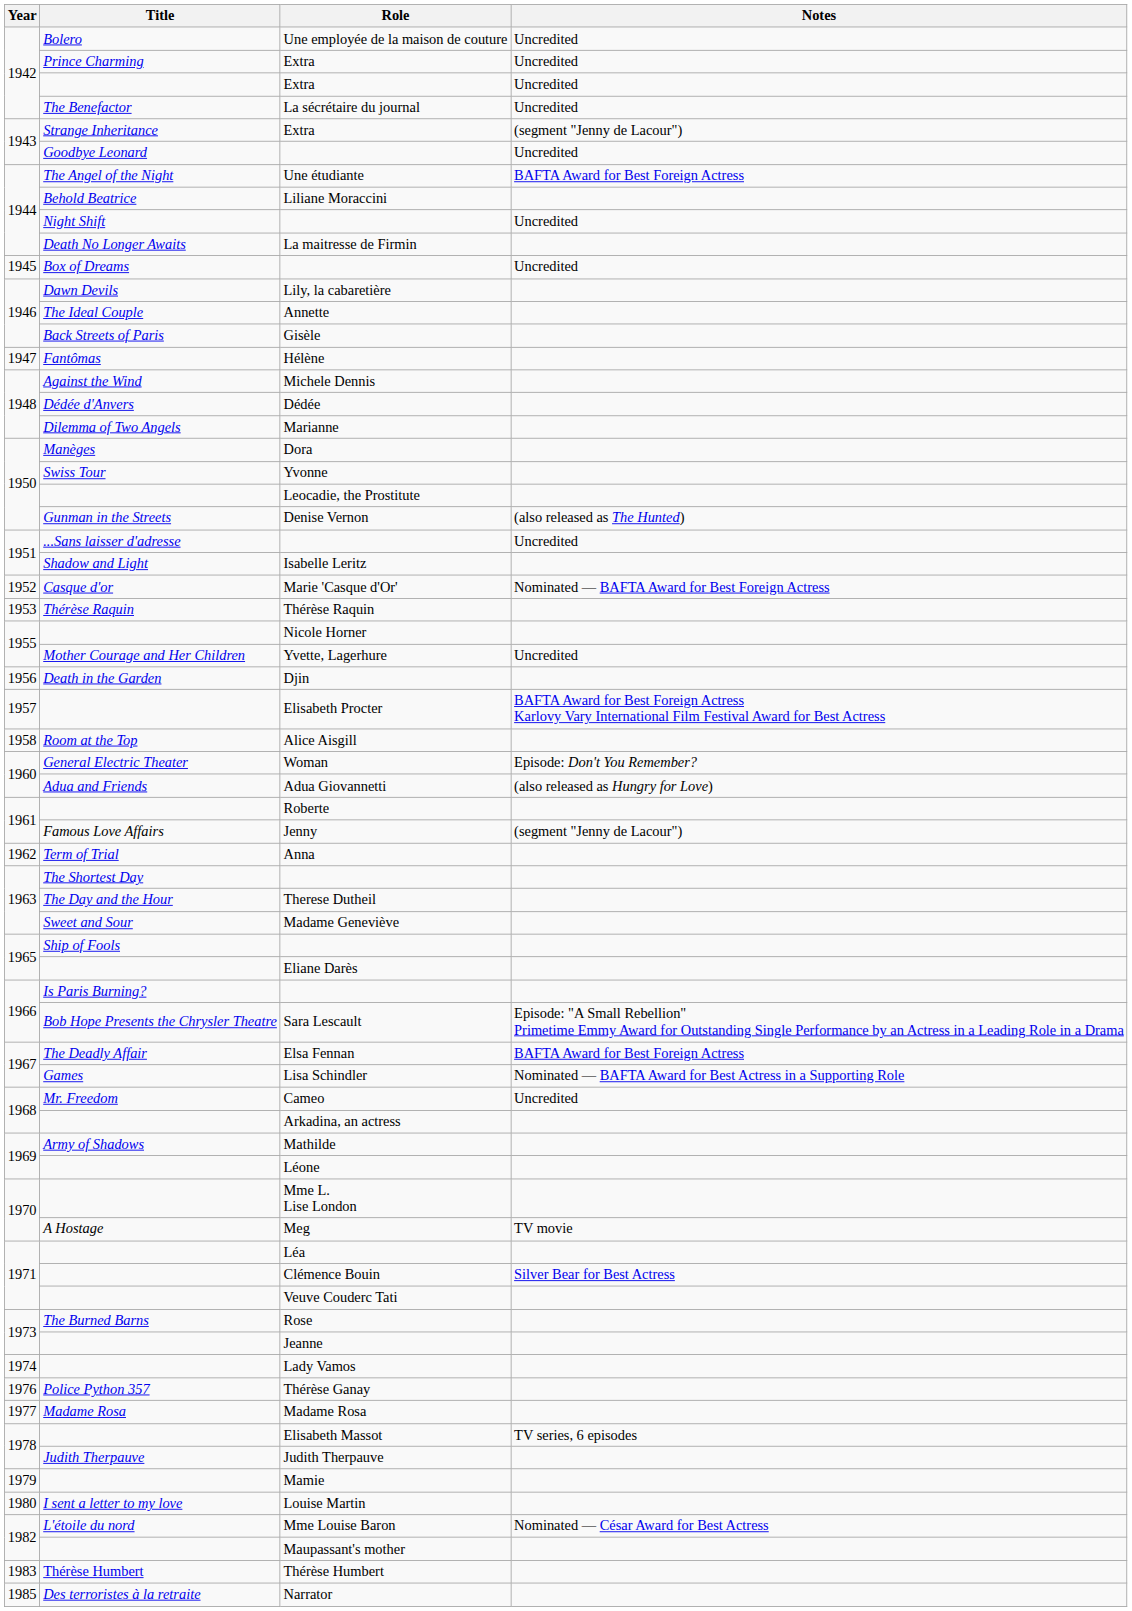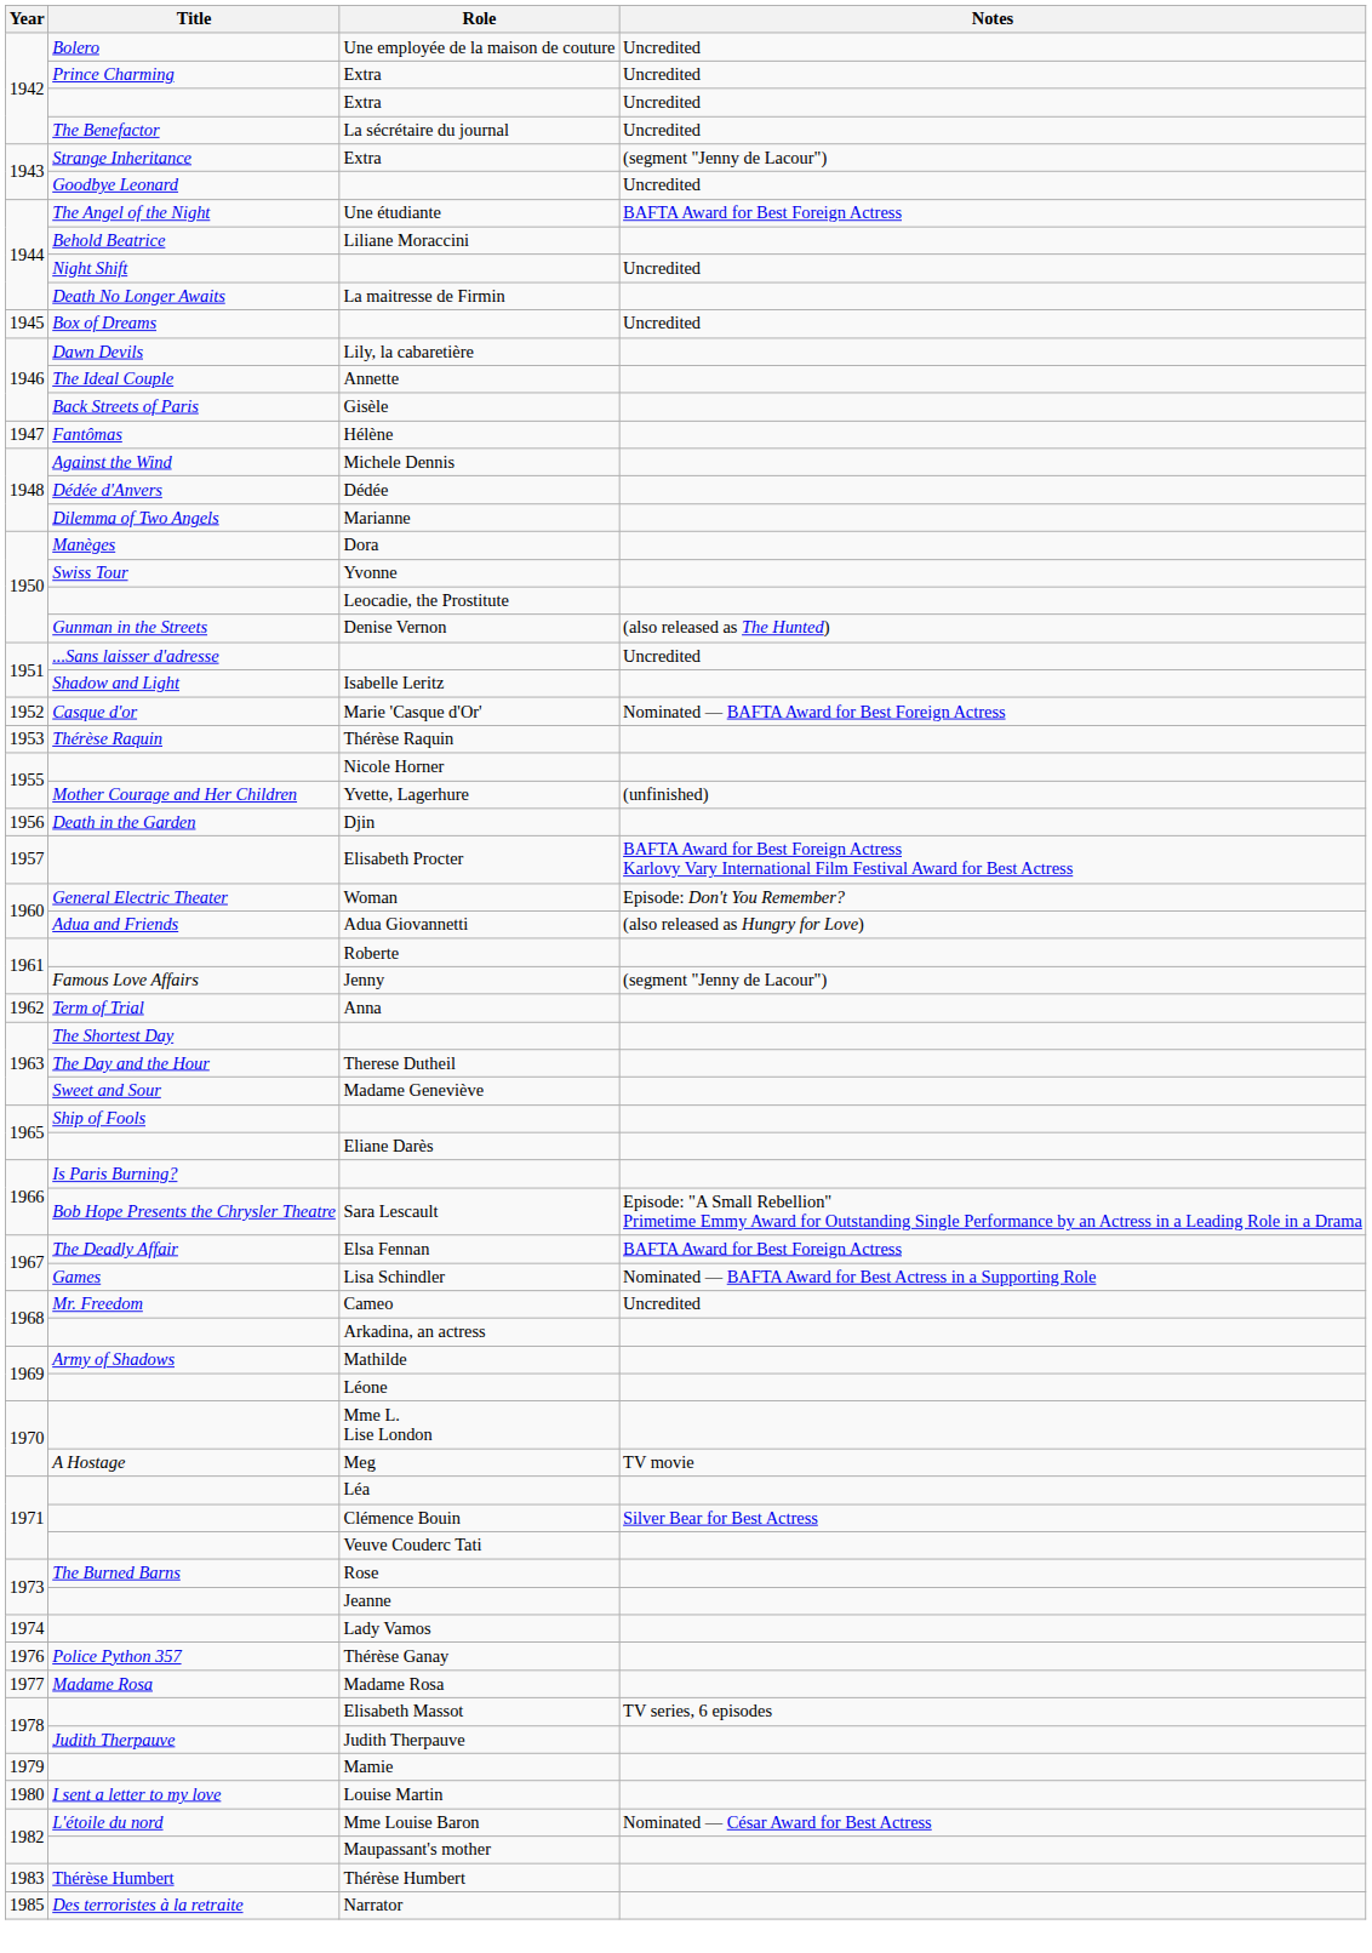 <table class="wikitable sortable">
 <tr>
 <th>Year</th>
 <th>Title</th>
 <th>Role</th>
 <th class="unsortable">Notes</th>
 </tr>
 <tr>
 <td rowspan="4">1942</td>
 <td><em><a href='#'>Bolero</a></em></td>
 <td>Une employée de la maison de couture</td>
 <td>Uncredited</td>
 </tr>
 <tr>
 <td><em><a href='#'>Prince Charming</a></em></td>
 <td>Extra</td>
 <td>Uncredited</td>
 </tr>
 <tr>
 <td><em></em></td>
 <td>Extra</td>
 <td>Uncredited</td>
 </tr>
 <tr>
 <td><em><a href='#'>The Benefactor</a></em></td>
 <td>La sécrétaire du journal</td>
 <td>Uncredited</td>
 </tr>
 <tr>
 <td rowspan="2">1943</td>
 <td><em><a href='#'>Strange Inheritance</a></em></td>
 <td>Extra</td>
 <td>(segment "Jenny de Lacour")</td>
 </tr>
 <tr>
 <td><em><a href='#'>Goodbye Leonard</a></em></td>
 <td></td>
 <td>Uncredited</td>
 </tr>
 <tr>
 <td rowspan="4">1944</td>
 <td><em><a href='#'>The Angel of the Night</a></em></td>
 <td>Une étudiante</td>
 <td><a href='#'>BAFTA Award for Best Foreign Actress</a></td>
 </tr>
 <tr>
 <td><em><a href='#'>Behold Beatrice</a></em></td>
 <td>Liliane Moraccini</td>
 <td></td>
 </tr>
 <tr>
 <td><em><a href='#'>Night Shift</a></em></td>
 <td></td>
 <td>Uncredited</td>
 </tr>
 <tr>
 <td><em><a href='#'>Death No Longer Awaits</a></em></td>
 <td>La maitresse de Firmin</td>
 <td></td>
 </tr>
 <tr>
 <td>1945</td>
 <td><em><a href='#'>Box of Dreams</a></em></td>
 <td></td>
 <td>Uncredited</td>
 </tr>
 <tr>
 <td rowspan="3">1946</td>
 <td><em><a href='#'>Dawn Devils</a></em></td>
 <td>Lily, la cabaretière</td>
 <td></td>
 </tr>
 <tr>
 <td><em><a href='#'>The Ideal Couple</a></em></td>
 <td>Annette</td>
 <td></td>
 </tr>
 <tr>
 <td><em><a href='#'>Back Streets of Paris</a></em></td>
 <td>Gisèle</td>
 <td></td>
 </tr>
 <tr>
 <td>1947</td>
 <td><em><a href='#'>Fantômas</a></em></td>
 <td>Hélène</td>
 <td></td>
 </tr>
 <tr>
 <td rowspan="3">1948</td>
 <td><em><a href='#'>Against the Wind</a></em></td>
 <td>Michele Dennis</td>
 <td></td>
 </tr>
 <tr>
 <td><em><a href='#'>Dédée d'Anvers</a></em></td>
 <td>Dédée</td>
 <td></td>
 </tr>
 <tr>
 <td><em><a href='#'>Dilemma of Two Angels</a></em></td>
 <td>Marianne</td>
 <td></td>
 </tr>
 <tr>
 <td rowspan="4">1950</td>
 <td><em><a href='#'>Manèges</a></em></td>
 <td>Dora</td>
 <td></td>
 </tr>
 <tr>
 <td><em><a href='#'>Swiss Tour</a></em></td>
 <td>Yvonne</td>
 <td></td>
 </tr>
 <tr>
 <td><em></em></td>
 <td>Leocadie, the Prostitute</td>
 <td></td>
 </tr>
 <tr>
 <td><em><a href='#'>Gunman in the Streets</a></em></td>
 <td>Denise Vernon</td>
 <td>(also released as <em><a href='#'>The Hunted</a></em>)</td>
 </tr>
 <tr>
 <td rowspan="2">1951</td>
 <td><em><a href='#'>...Sans laisser d'adresse</a></em></td>
 <td></td>
 <td>Uncredited</td>
 </tr>
 <tr>
 <td><em><a href='#'>Shadow and Light</a></em></td>
 <td>Isabelle Leritz</td>
 <td></td>
 </tr>
 <tr>
 <td>1952</td>
 <td><em><a href='#'>Casque d'or</a></em></td>
 <td>Marie 'Casque d'Or'</td>
 <td>Nominated — <a href='#'>BAFTA Award for Best Foreign Actress</a></td>
 </tr>
 <tr>
 <td>1953</td>
 <td><em><a href='#'>Thérèse Raquin</a></em></td>
 <td>Thérèse Raquin</td>
 <td></td>
 </tr>
 <tr>
 <td rowspan="2">1955</td>
 <td><em></em></td>
 <td>Nicole Horner</td>
 <td></td>
 </tr>
 <tr>
 <td><em><a href='#'>Mother Courage and Her Children</a></em></td>
 <td>Yvette, Lagerhure</td>
-<td>Uncredited</td>
+<td>(unfinished)</td>
 </tr>
 <tr>
 <td>1956</td>
 <td><em><a href='#'>Death in the Garden</a></em></td>
 <td>Djin</td>
 <td></td>
 </tr>
 <tr>
 <td>1957</td>
 <td><em></em></td>
 <td>Elisabeth Procter</td>
 <td><a href='#'>BAFTA Award for Best Foreign Actress</a><br><a href='#'>Karlovy Vary International Film Festival Award for Best Actress</a></td>
-</tr>
-<tr>
-<td>1958</td>
-<td><em><a href='#'>Room at the Top</a></em></td>
-<td>Alice Aisgill</td>
-<td></td>
 </tr>
 <tr>
 <td rowspan="2">1960</td>
 <td><em><a href='#'>General Electric Theater</a></em></td>
 <td>Woman</td>
 <td>Episode: <em>Don't You Remember?</em></td>
 </tr>
 <tr>
 <td><em><a href='#'>Adua and Friends</a></em></td>
 <td>Adua Giovannetti</td>
 <td>(also released as <em>Hungry for Love</em>)</td>
 </tr>
 <tr>
 <td rowspan="2">1961</td>
 <td><em></em></td>
 <td>Roberte</td>
 <td></td>
 </tr>
 <tr>
 <td><em>Famous Love Affairs</em></td>
 <td>Jenny</td>
 <td>(segment "Jenny de Lacour")</td>
 </tr>
 <tr>
 <td>1962</td>
 <td><em><a href='#'>Term of Trial</a></em></td>
 <td>Anna</td>
 <td></td>
 </tr>
 <tr>
 <td rowspan="3">1963</td>
 <td><em><a href='#'>The Shortest Day</a></em></td>
 <td></td>
 <td></td>
 </tr>
 <tr>
 <td><em><a href='#'>The Day and the Hour</a></em></td>
 <td>Therese Dutheil</td>
 <td></td>
 </tr>
 <tr>
 <td><em><a href='#'>Sweet and Sour</a></em></td>
 <td>Madame Geneviève</td>
 <td></td>
 </tr>
 <tr>
 <td rowspan="2">1965</td>
 <td><em><a href='#'>Ship of Fools</a></em></td>
 <td></td>
 <td></td>
 </tr>
 <tr>
 <td><em></em></td>
 <td>Eliane Darès</td>
 <td></td>
 </tr>
 <tr>
 <td rowspan="2">1966</td>
 <td><em><a href='#'>Is Paris Burning?</a></em></td>
 <td></td>
 <td></td>
 </tr>
 <tr>
 <td><em><a href='#'>Bob Hope Presents the Chrysler Theatre</a></em></td>
 <td>Sara Lescault</td>
 <td>Episode: "A Small Rebellion"<br><a href='#'>Primetime Emmy Award for Outstanding Single Performance by an Actress in a Leading Role in a Drama</a></td>
 </tr>
 <tr>
 <td rowspan="2">1967</td>
 <td><em><a href='#'>The Deadly Affair</a></em></td>
 <td>Elsa Fennan</td>
 <td><a href='#'>BAFTA Award for Best Foreign Actress</a></td>
 </tr>
 <tr>
 <td><em><a href='#'>Games</a></em></td>
 <td>Lisa Schindler</td>
 <td>Nominated — <a href='#'>BAFTA Award for Best Actress in a Supporting Role</a></td>
 </tr>
 <tr>
 <td rowspan="2">1968</td>
 <td><em><a href='#'>Mr. Freedom</a></em></td>
 <td>Cameo</td>
 <td>Uncredited</td>
 </tr>
 <tr>
 <td><em></em></td>
 <td>Arkadina, an actress</td>
 <td></td>
 </tr>
 <tr>
 <td rowspan="2">1969</td>
 <td><em><a href='#'>Army of Shadows</a></em></td>
 <td>Mathilde</td>
 <td></td>
 </tr>
 <tr>
 <td><em></em></td>
 <td>Léone</td>
 <td></td>
 </tr>
 <tr>
 <td rowspan="2">1970</td>
 <td><em></em></td>
 <td>Mme L. <br> Lise London</td>
 <td></td>
 </tr>
 <tr>
 <td><em>A Hostage</em></td>
 <td>Meg</td>
 <td>TV movie</td>
 </tr>
 <tr>
 <td rowspan="3">1971</td>
 <td><em></em></td>
 <td>Léa</td>
 <td></td>
 </tr>
 <tr>
 <td><em></em></td>
 <td>Clémence Bouin</td>
 <td><a href='#'>Silver Bear for Best Actress</a> </td>
 </tr>
 <tr>
 <td><em></em></td>
 <td>Veuve Couderc Tati</td>
 <td></td>
 </tr>
 <tr>
 <td rowspan="2">1973</td>
 <td><em><a href='#'>The Burned Barns</a></em></td>
 <td>Rose</td>
 <td></td>
 </tr>
 <tr>
 <td><em></em></td>
 <td>Jeanne</td>
 <td></td>
 </tr>
 <tr>
 <td>1974</td>
 <td><em></em></td>
 <td>Lady Vamos</td>
 <td></td>
 </tr>
 <tr>
 <td>1976</td>
 <td><em><a href='#'>Police Python 357</a></em></td>
 <td>Thérèse Ganay</td>
 <td></td>
 </tr>
 <tr>
 <td>1977</td>
 <td><em><a href='#'>Madame Rosa</a></em></td>
 <td>Madame Rosa</td>
 <td></td>
 </tr>
 <tr>
 <td rowspan="2">1978</td>
 <td><em></em></td>
 <td>Elisabeth Massot</td>
 <td>TV series, 6 episodes</td>
 </tr>
 <tr>
 <td><em><a href='#'>Judith Therpauve</a></em></td>
 <td>Judith Therpauve</td>
 <td></td>
 </tr>
 <tr>
 <td>1979</td>
 <td><em></em></td>
 <td>Mamie</td>
 <td></td>
 </tr>
 <tr>
 <td>1980</td>
 <td><em><a href='#'>I sent a letter to my love</a></em></td>
 <td>Louise Martin</td>
 <td></td>
 </tr>
 <tr>
 <td rowspan="2">1982</td>
 <td><em><a href='#'>L'étoile du nord</a></em></td>
 <td>Mme Louise Baron</td>
 <td>Nominated — <a href='#'>César Award for Best Actress</a></td>
 </tr>
 <tr>
 <td><em></em></td>
 <td>Maupassant's mother</td>
 <td></td>
 </tr>
 <tr>
 <td>1983</td>
 <td><a href='#'>Thérèse Humbert</a></td>
 <td>Thérèse Humbert</td>
 <td></td>
 </tr>
 <tr>
 <td>1985</td>
 <td><em><a href='#'>Des terroristes à la retraite</a></em></td>
 <td>Narrator</td>
 <td></td>
 </tr>
 </table>
